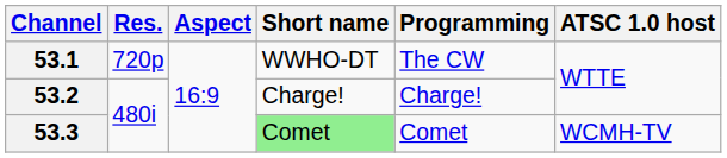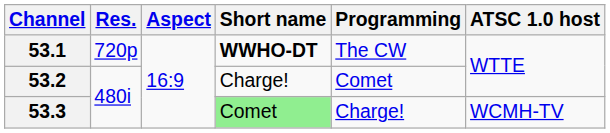 <table class="wikitable">
 <tr>
 <th scope = "col"><a href='#'>Channel</a></th>
 <th scope = "col"><a href='#'>Res.</a></th>
 <th scope = "col"><a href='#'>Aspect</a></th>
 <th scope = "col">Short name</th>
 <th scope = "col">Programming</th>
 <th scope = "col">ATSC 1.0 host</th>
 </tr>
 <tr>
 <th scope = "row">53.1</th>
 <td><a href='#'>720p</a></td>
 <td rowspan=3><a href='#'>16:9</a></td>
-<td>WWHO-DT</td>
+<td><strong>WWHO-DT</strong></td>
 <td><a href='#'>The CW</a></td>
 <td rowspan=2><a href='#'>WTTE</a></td>
 </tr>
 <tr>
 <th scope = "row">53.2</th>
 <td rowspan="2"><a href='#'>480i</a></td>
 <td>Charge!</td>
-<td><a href='#'>Charge!</a></td>
+<td><a href='#'>Comet</a></td>
 </tr>
 <tr>
 <th scope = "row">53.3</th>
 <td style="background: lightgreen;">Comet</td>
-<td><a href='#'>Comet</a></td>
+<td><a href='#'>Charge!</a></td>
 <td><a href='#'>WCMH-TV</a></td>
 </tr>
 </table>
